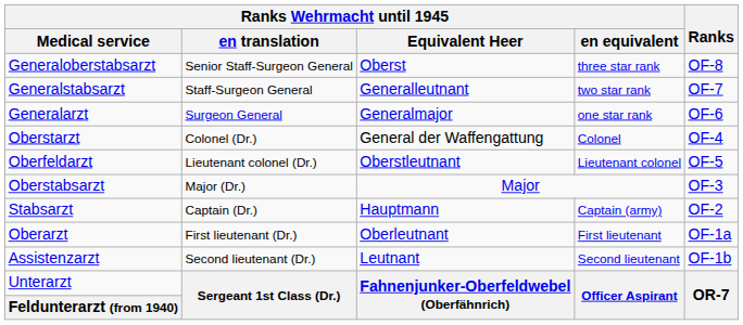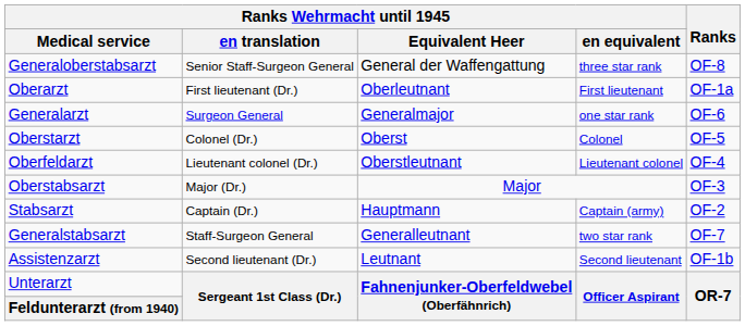 <table class="wikitable">
 <tr>
 <th colspan="4">Ranks <a href='#'>Wehrmacht</a> until 1945</th>
 <th rowspan="2"><br>Ranks</th>
 </tr>
 <tr align="center">
 <th>Medical service</th>
 <th><a href='#'>en</a> translation</th>
 <th>Equivalent Heer</th>
 <th>en equivalent</th>
 </tr>
 <tr>
 <td><a href='#'>Generaloberstabsarzt</a></td>
 <td><small>Senior Staff-Surgeon General</small></td>
-<td><a href='#'>Oberst</a></td>
+<td>General der Waffengattung</td>
 <td><small><a href='#'>three star rank</a></small></td>
 <td><a href='#'>OF-8</a></td>
 </tr>
 <tr>
-<td><a href='#'>Generalstabsarzt</a></td>
-<td><small>Staff-Surgeon General</small></td>
-<td><a href='#'>Generalleutnant</a></td>
-<td><small><a href='#'>two star rank</a></small></td>
-<td><a href='#'>OF-7</a></td>
+<td><a href='#'>Oberarzt</a></td>
+<td><small>First lieutenant (Dr.)</small></td>
+<td><a href='#'>Oberleutnant</a></td>
+<td><small><a href='#'>First lieutenant</a></small></td>
+<td><a href='#'>OF-1a</a></td>
 </tr>
 <tr>
 <td><a href='#'>Generalarzt</a></td>
 <td><small><a href='#'>Surgeon General</a></small></td>
 <td><a href='#'>Generalmajor</a></td>
 <td><small><a href='#'>one star rank</a></small></td>
 <td><a href='#'>OF-6</a></td>
 </tr>
 <tr>
 <td><a href='#'>Oberstarzt</a></td>
 <td><small>Colonel (Dr.)</small></td>
-<td>General der Waffengattung</td>
+<td><a href='#'>Oberst</a></td>
 <td><small><a href='#'>Colonel</a></small></td>
-<td><a href='#'>OF-4</a></td>
+<td><a href='#'>OF-5</a></td>
 </tr>
 <tr>
 <td><a href='#'>Oberfeldarzt</a></td>
 <td><small>Lieutenant colonel (Dr.)</small></td>
 <td><a href='#'>Oberstleutnant</a></td>
 <td><small><a href='#'>Lieutenant colonel</a></small></td>
-<td><a href='#'>OF-5</a></td>
+<td><a href='#'>OF-4</a></td>
 </tr>
 <tr>
 <td><a href='#'>Oberstabsarzt</a></td>
 <td><small>Major (Dr.)</small></td>
 <td colspan="2" style="text-align:center;"><a href='#'>Major</a></td>
 <td><a href='#'>OF-3</a></td>
 </tr>
 <tr>
 <td><a href='#'>Stabsarzt</a></td>
 <td><small>Captain (Dr.)</small></td>
 <td><a href='#'>Hauptmann</a></td>
 <td><small><a href='#'>Captain (army)</a></small></td>
 <td><a href='#'>OF-2</a></td>
 </tr>
 <tr>
-<td><a href='#'>Oberarzt</a></td>
-<td><small>First lieutenant (Dr.)</small></td>
-<td><a href='#'>Oberleutnant</a></td>
-<td><small><a href='#'>First lieutenant</a></small></td>
-<td><a href='#'>OF-1a</a></td>
+<td><a href='#'>Generalstabsarzt</a></td>
+<td><small>Staff-Surgeon General</small></td>
+<td><a href='#'>Generalleutnant</a></td>
+<td><small><a href='#'>two star rank</a></small></td>
+<td><a href='#'>OF-7</a></td>
 </tr>
 <tr>
 <td><a href='#'>Assistenzarzt</a></td>
 <td><small>Second lieutenant (Dr.)</small></td>
 <td><a href='#'>Leutnant</a></td>
 <td><small><a href='#'>Second lieutenant</a></small></td>
 <td><a href='#'>OF-1b</a></td>
 </tr>
 <tr>
 <td><a href='#'>Unterarzt</a></td>
 <th rowspan="2"><small>Sergeant 1st Class (Dr.)</small></th>
 <th rowspan="2"><a href='#'>Fahnenjunker-Oberfeldwebel</a> <br><small>(Oberfähnrich)</small></th>
 <th rowspan="2"><small><a href='#'>Officer Aspirant</a></small></th>
 <th rowspan="2">OR-7</th>
 </tr>
 <tr>
 <th><span><strong>Feldunterarzt</strong></span> <small>(from 1940)</small></th>
 </tr>
 </table>
